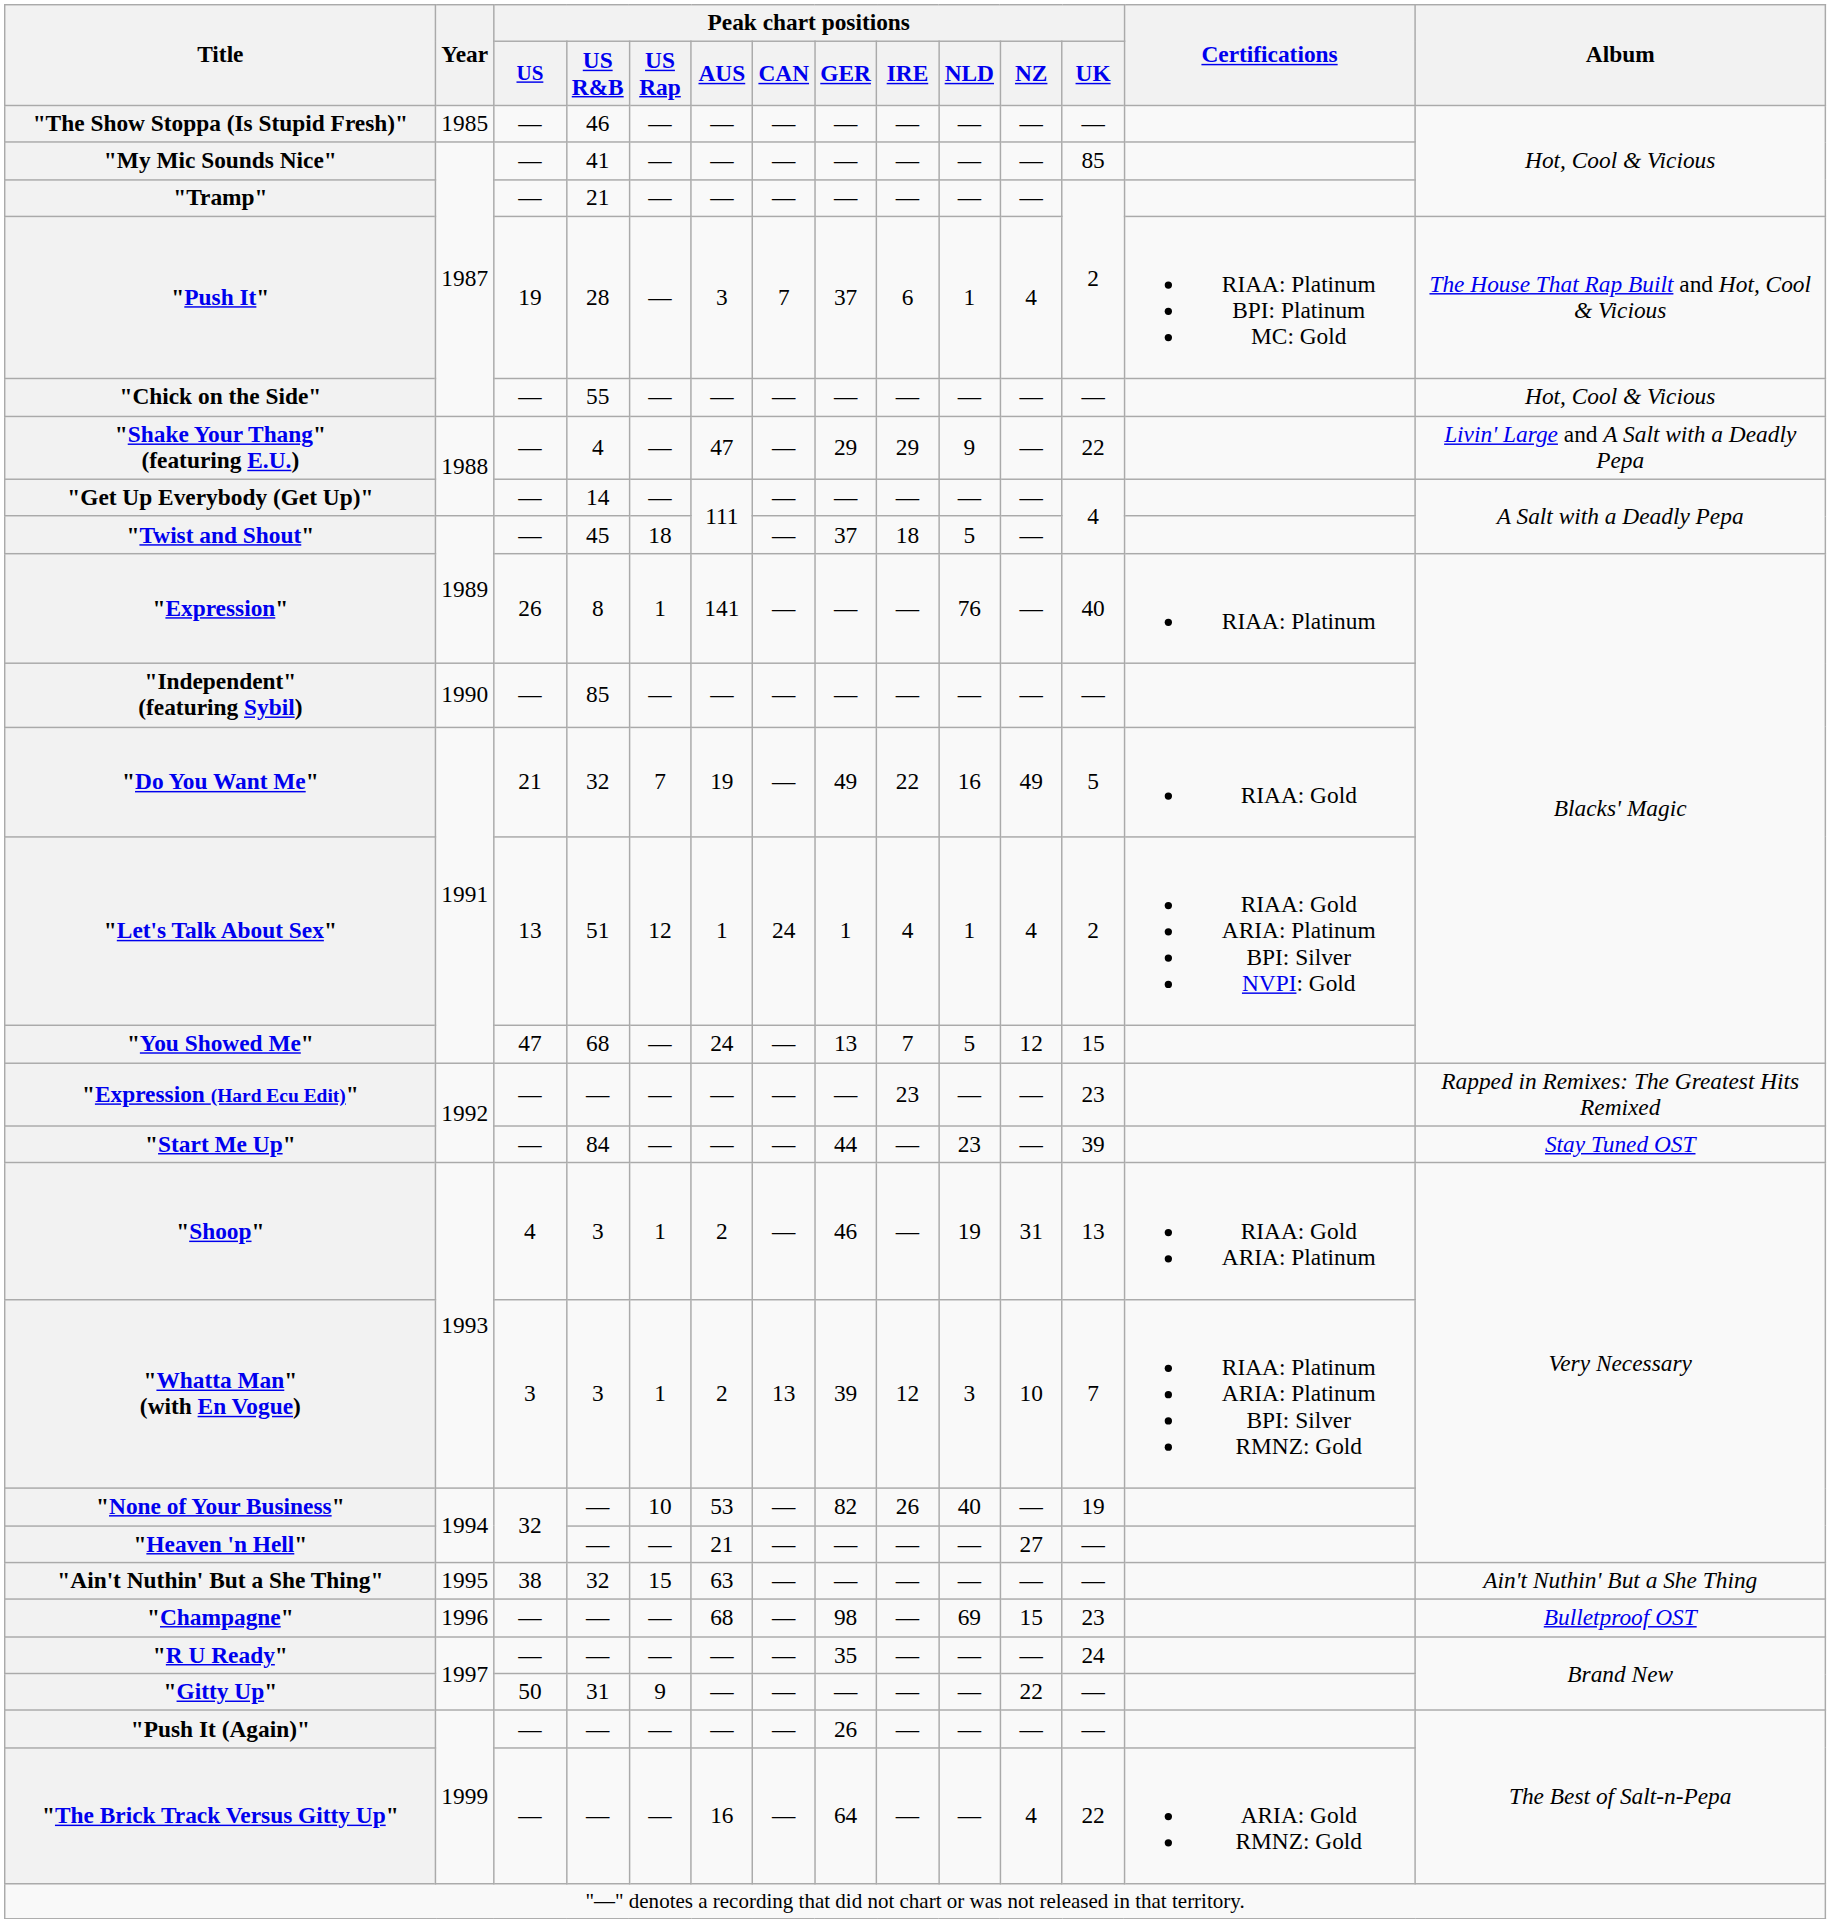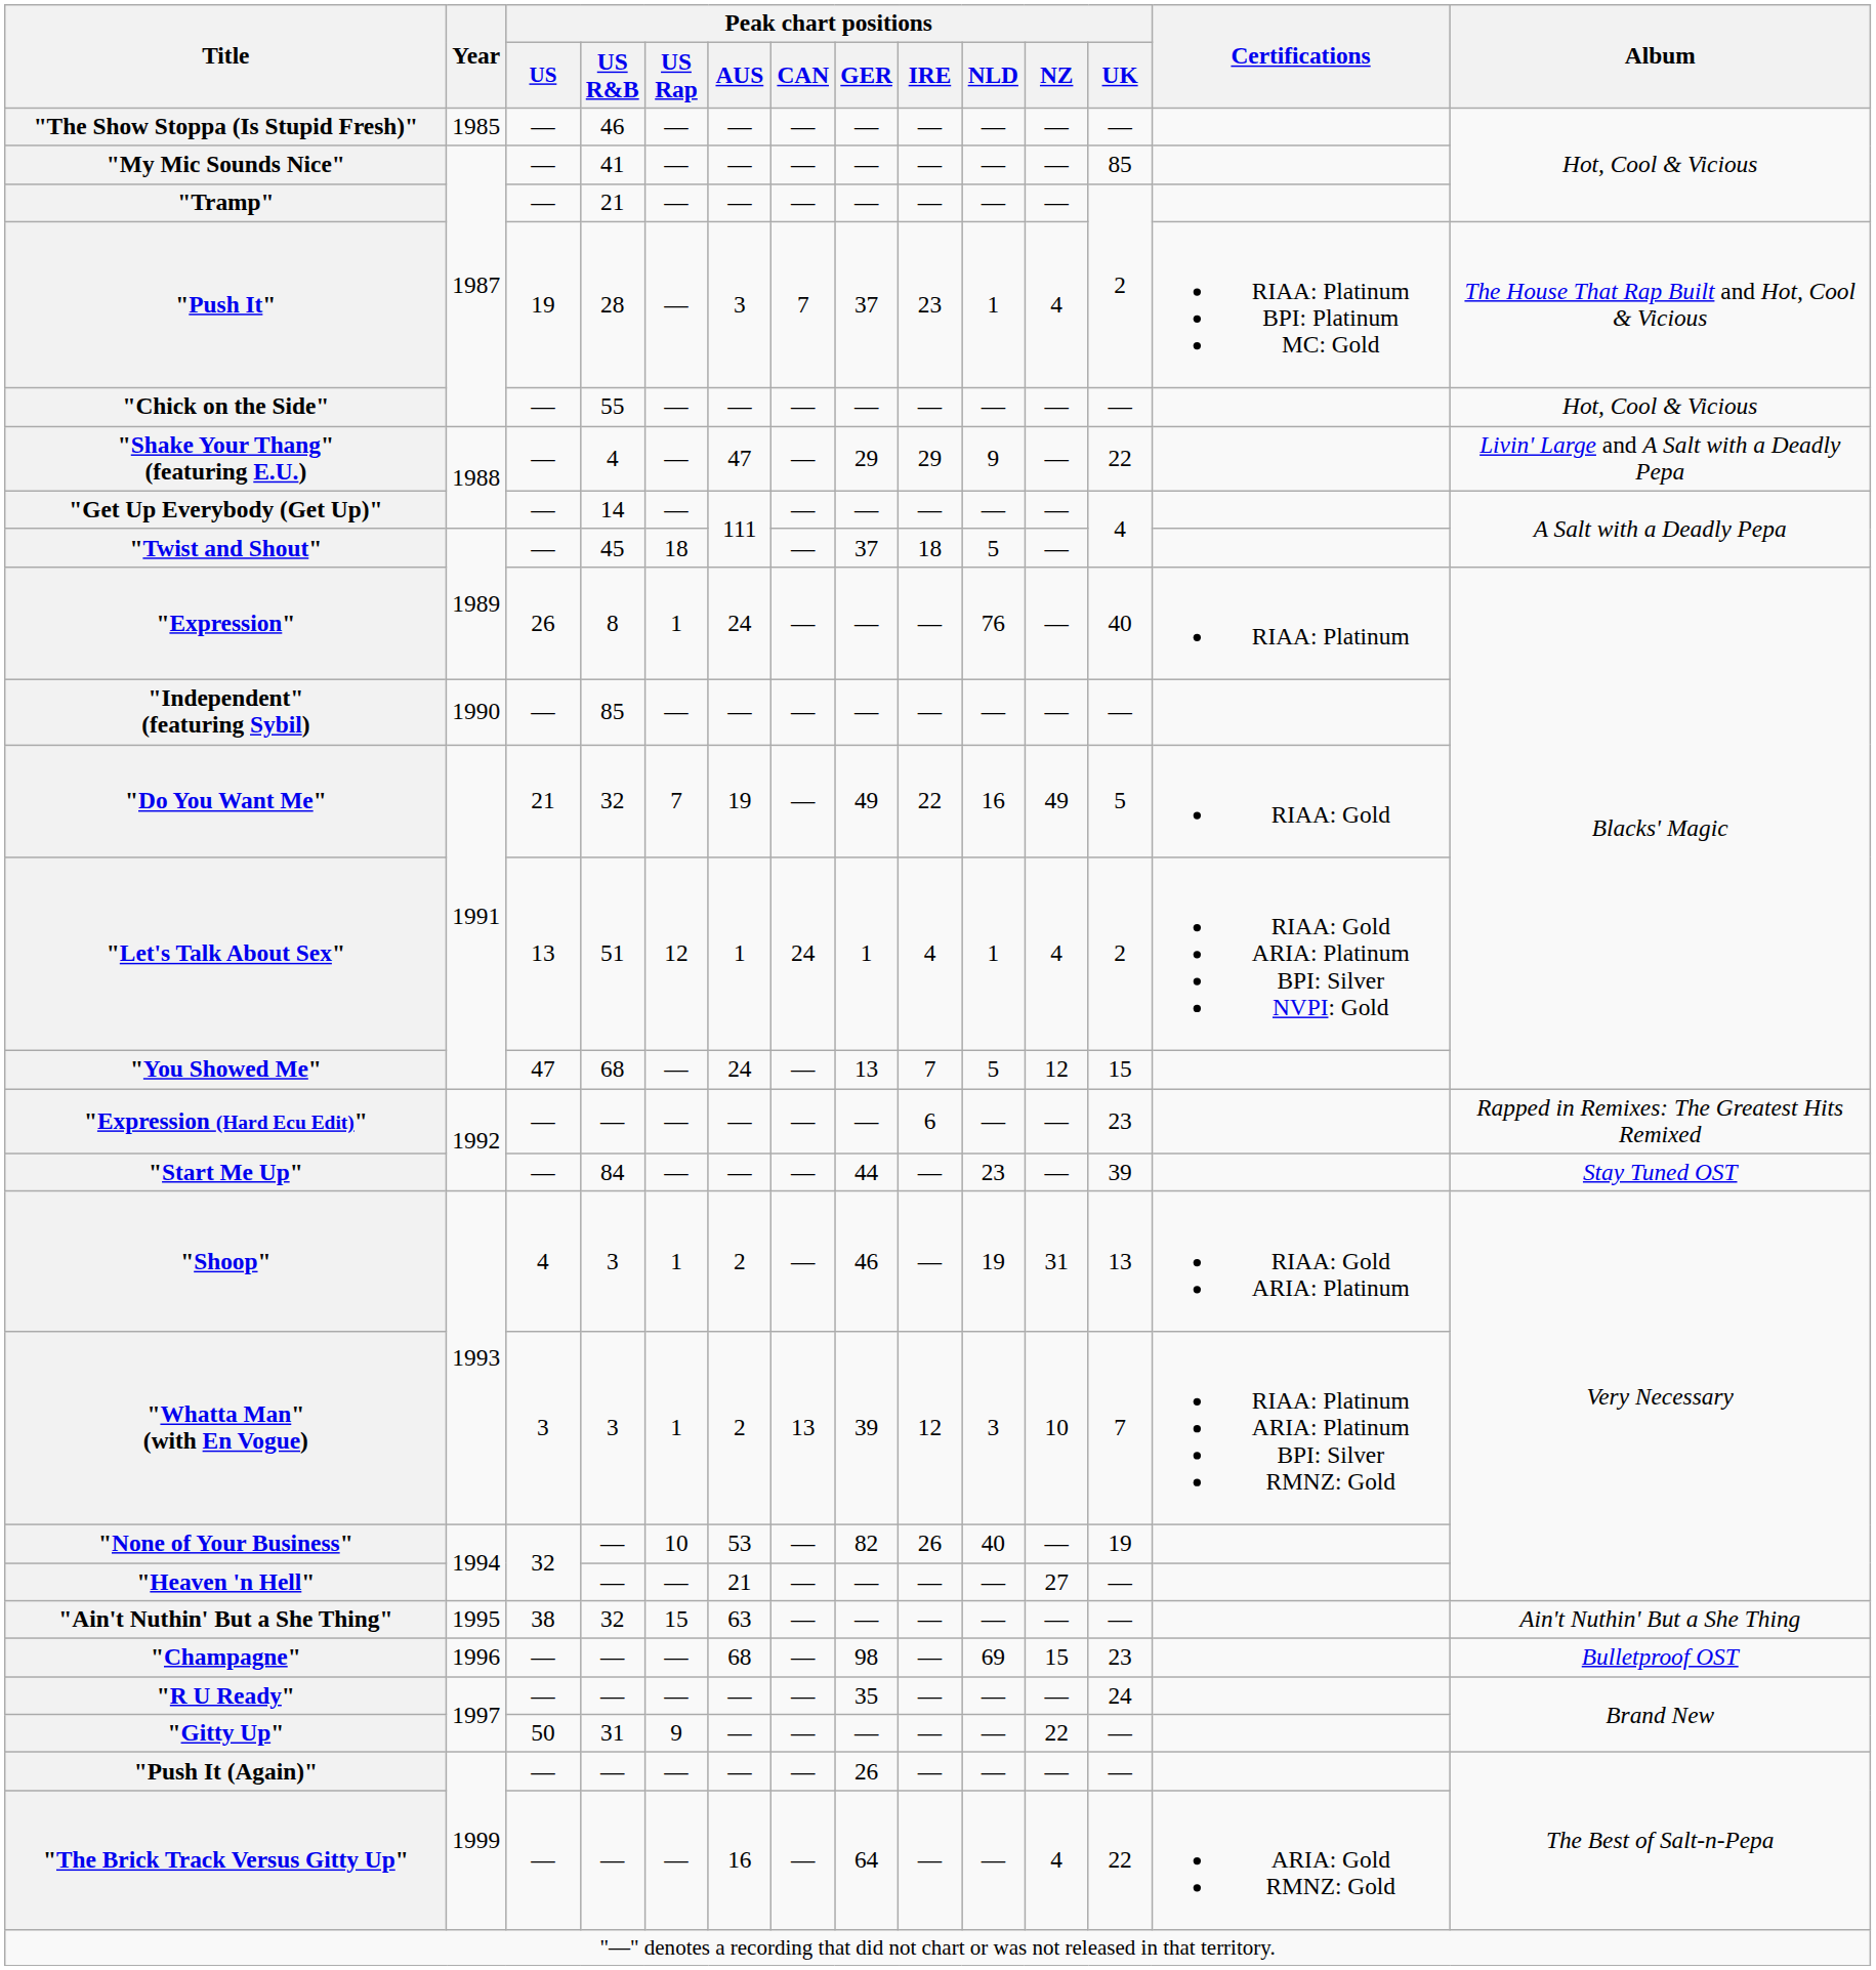 <table class="wikitable plainrowheaders" style="text-align:center;" border="1">
 <tr>
 <th scope="col" rowspan="2" style="width:18em;">Title</th>
 <th scope="col" rowspan="2">Year</th>
 <th scope="col" colspan="10">Peak chart positions</th>
 <th scope="col" rowspan="2" style="width:12em;"><a href='#'>Certifications</a></th>
 <th scope="col" rowspan="2">Album</th>
 </tr>
 <tr>
 <th scope="col" style="width:3em;font-size:90%;"><a href='#'>US</a><br></th>
 <th width="35"><a href='#'>US R&B</a><br></th>
 <th width="35"><a href='#'>US Rap</a><br></th>
 <th width="35"><a href='#'>AUS</a><br></th>
 <th width="35"><a href='#'>CAN</a><br></th>
 <th width="35"><a href='#'>GER</a><br></th>
 <th width="35"><a href='#'>IRE</a><br></th>
 <th width="35"><a href='#'>NLD</a><br></th>
 <th width="35"><a href='#'>NZ</a><br></th>
 <th width="35"><a href='#'>UK</a><br></th>
 </tr>
 <tr>
 <th scope="row">"The Show Stoppa (Is Stupid Fresh)"</th>
 <td>1985</td>
 <td>—</td>
 <td>46</td>
 <td>—</td>
 <td>—</td>
 <td>—</td>
 <td>—</td>
 <td>—</td>
 <td>—</td>
 <td>—</td>
 <td>—</td>
 <td></td>
 <td rowspan="3"><em>Hot, Cool & Vicious</em></td>
 </tr>
 <tr>
 <th scope="row">"My Mic Sounds Nice"</th>
 <td rowspan="4">1987</td>
 <td>—</td>
 <td>41</td>
 <td>—</td>
 <td>—</td>
 <td>—</td>
 <td>—</td>
 <td>—</td>
 <td>—</td>
 <td>—</td>
 <td>85</td>
 <td></td>
 </tr>
 <tr>
 <th scope="row">"Tramp"</th>
 <td>—</td>
 <td>21</td>
 <td>—</td>
 <td>—</td>
 <td>—</td>
 <td>—</td>
 <td>—</td>
 <td>—</td>
 <td>—</td>
 <td rowspan="2">2</td>
 <td></td>
 </tr>
 <tr>
 <th scope="row">"<a href='#'>Push It</a>"</th>
 <td>19</td>
 <td>28</td>
 <td>—</td>
 <td>3</td>
 <td>7</td>
 <td>37</td>
-<td>6</td>
+<td>23</td>
 <td>1</td>
 <td>4</td>
 <td><br><ul><li>RIAA: Platinum</li><li>BPI: Platinum</li><li>MC: Gold</li></ul></td>
 <td><em><a href='#'>The House That Rap Built</a></em> and <em>Hot, Cool & Vicious</em></td>
 </tr>
 <tr>
 <th scope="row">"Chick on the Side"</th>
 <td>—</td>
 <td>55</td>
 <td>—</td>
 <td>—</td>
 <td>—</td>
 <td>—</td>
 <td>—</td>
 <td>—</td>
 <td>—</td>
 <td>—</td>
 <td></td>
 <td><em>Hot, Cool & Vicious</em></td>
 </tr>
 <tr>
 <th scope="row">"<a href='#'>Shake Your Thang</a>"<br><span>(featuring <a href='#'>E.U.</a>)</span></th>
 <td rowspan="2">1988</td>
 <td>—</td>
 <td>4</td>
 <td>—</td>
 <td>47</td>
 <td>—</td>
 <td>29</td>
 <td>29</td>
 <td>9</td>
 <td>—</td>
 <td>22</td>
 <td></td>
 <td><em><a href='#'>Livin' Large</a></em> and <em>A Salt with a Deadly Pepa</em></td>
 </tr>
 <tr>
 <th scope="row">"Get Up Everybody (Get Up)"</th>
 <td>—</td>
 <td>14</td>
 <td>—</td>
 <td rowspan=2>111</td>
 <td>—</td>
 <td>—</td>
 <td>—</td>
 <td>—</td>
 <td>—</td>
 <td rowspan=2>4</td>
 <td></td>
 <td rowspan="2"><em>A Salt with a Deadly Pepa</em></td>
 </tr>
 <tr>
 <th scope="row">"<a href='#'>Twist and Shout</a>"</th>
 <td rowspan="2">1989</td>
 <td>—</td>
 <td>45</td>
 <td>18</td>
 <td>—</td>
 <td>37</td>
 <td>18</td>
 <td>5</td>
 <td>—</td>
 <td></td>
 </tr>
 <tr>
 <th scope="row">"<a href='#'>Expression</a>"</th>
 <td>26</td>
 <td>8</td>
 <td>1</td>
-<td>141</td>
+<td>24</td>
 <td>—</td>
 <td>—</td>
 <td>—</td>
 <td>76</td>
 <td>—</td>
 <td>40</td>
 <td><br><ul><li>RIAA: Platinum</li></ul></td>
 <td rowspan="5"><em>Blacks' Magic</em></td>
 </tr>
 <tr>
 <th scope="row">"Independent" <br><span>(featuring <a href='#'>Sybil</a>)</span></th>
 <td>1990</td>
 <td>—</td>
 <td>85</td>
 <td>—</td>
 <td>—</td>
 <td>—</td>
 <td>—</td>
 <td>—</td>
 <td>—</td>
 <td>—</td>
 <td>—</td>
 <td></td>
 </tr>
 <tr>
 <th scope="row">"<a href='#'>Do You Want Me</a>"</th>
 <td rowspan="3">1991</td>
 <td>21</td>
 <td>32</td>
 <td>7</td>
 <td>19</td>
 <td>—</td>
 <td>49</td>
 <td>22</td>
 <td>16</td>
 <td>49</td>
 <td>5</td>
 <td><br><ul><li>RIAA: Gold</li></ul></td>
 </tr>
 <tr>
 <th scope="row">"<a href='#'>Let's Talk About Sex</a>"</th>
 <td>13</td>
 <td>51</td>
 <td>12</td>
 <td>1</td>
 <td>24</td>
 <td>1</td>
 <td>4</td>
 <td>1</td>
 <td>4</td>
 <td>2</td>
 <td><br><ul><li>RIAA: Gold</li><li>ARIA: Platinum</li><li>BPI: Silver</li><li><a href='#'>NVPI</a>: Gold</li></ul></td>
 </tr>
 <tr>
 <th scope="row">"<a href='#'>You Showed Me</a>"</th>
 <td>47</td>
 <td>68</td>
 <td>—</td>
 <td>24</td>
 <td>—</td>
 <td>13</td>
 <td>7</td>
 <td>5</td>
 <td>12</td>
 <td>15</td>
 <td></td>
 </tr>
 <tr>
 <th scope="row">"<a href='#'>Expression <small>(Hard Ecu Edit)</small></a>"</th>
 <td rowspan="2">1992</td>
 <td>—</td>
 <td>—</td>
 <td>—</td>
 <td>—</td>
 <td>—</td>
 <td>—</td>
-<td>23</td>
+<td>6</td>
 <td>—</td>
 <td>—</td>
 <td>23</td>
 <td></td>
 <td><em>Rapped in Remixes: The Greatest Hits Remixed</em></td>
 </tr>
 <tr>
 <th scope="row">"<a href='#'>Start Me Up</a>"</th>
 <td>—</td>
 <td>84</td>
 <td>—</td>
 <td>—</td>
 <td>—</td>
 <td>44</td>
 <td>—</td>
 <td>23</td>
 <td>—</td>
 <td>39</td>
 <td></td>
 <td><em><a href='#'>Stay Tuned OST</a></em></td>
 </tr>
 <tr>
 <th scope="row">"<a href='#'>Shoop</a>"</th>
 <td rowspan="2">1993</td>
 <td>4</td>
 <td>3</td>
 <td>1</td>
 <td>2</td>
 <td>—</td>
 <td>46</td>
 <td>—</td>
 <td>19</td>
 <td>31</td>
 <td>13</td>
 <td><br><ul><li>RIAA: Gold</li><li>ARIA: Platinum</li></ul></td>
 <td rowspan="4"><em>Very Necessary</em></td>
 </tr>
 <tr>
 <th scope="row">"<a href='#'>Whatta Man</a>"<br><span>(with <a href='#'>En Vogue</a>)</span></th>
 <td>3</td>
 <td>3</td>
 <td>1</td>
 <td>2</td>
 <td>13</td>
 <td>39</td>
 <td>12</td>
 <td>3</td>
 <td>10</td>
 <td>7</td>
 <td><br><ul><li>RIAA: Platinum</li><li>ARIA: Platinum</li><li>BPI: Silver</li><li>RMNZ: Gold</li></ul></td>
 </tr>
 <tr>
 <th scope="row">"<a href='#'>None of Your Business</a>"</th>
 <td rowspan="2">1994</td>
 <td rowspan="2">32</td>
 <td>—</td>
 <td>10</td>
 <td>53</td>
 <td>—</td>
 <td>82</td>
 <td>26</td>
 <td>40</td>
 <td>—</td>
 <td>19</td>
 <td></td>
 </tr>
 <tr>
 <th scope="row">"<a href='#'>Heaven 'n Hell</a>"</th>
 <td>—</td>
 <td>—</td>
 <td>21</td>
 <td>—</td>
 <td>—</td>
 <td>—</td>
 <td>—</td>
 <td>27</td>
 <td>—</td>
 <td></td>
 </tr>
 <tr>
 <th scope="row">"Ain't Nuthin' But a She Thing"</th>
 <td>1995</td>
 <td>38</td>
 <td>32</td>
 <td>15</td>
 <td>63</td>
 <td>—</td>
 <td>—</td>
 <td>—</td>
 <td>—</td>
 <td>—</td>
 <td>—</td>
 <td></td>
 <td><em>Ain't Nuthin' But a She Thing</em></td>
 </tr>
 <tr>
 <th scope="row">"<a href='#'>Champagne</a>"</th>
 <td>1996</td>
 <td>—</td>
 <td>—</td>
 <td>—</td>
 <td>68</td>
 <td>—</td>
 <td>98</td>
 <td>—</td>
 <td>69</td>
 <td>15</td>
 <td>23</td>
 <td></td>
 <td><em><a href='#'>Bulletproof OST</a></em></td>
 </tr>
 <tr>
 <th scope="row">"<a href='#'>R U Ready</a>"</th>
 <td rowspan="2">1997</td>
 <td>—</td>
 <td>—</td>
 <td>—</td>
 <td>—</td>
 <td>—</td>
 <td>35</td>
 <td>—</td>
 <td>—</td>
 <td>—</td>
 <td>24</td>
 <td></td>
 <td rowspan="2"><em>Brand New</em></td>
 </tr>
 <tr>
 <th scope="row">"<a href='#'>Gitty Up</a>"</th>
 <td>50</td>
 <td>31</td>
 <td>9</td>
 <td>—</td>
 <td>—</td>
 <td>—</td>
 <td>—</td>
 <td>—</td>
 <td>22</td>
 <td>—</td>
 <td></td>
 </tr>
 <tr>
 <th scope="row">"Push It (Again)"</th>
 <td rowspan="2">1999</td>
 <td>—</td>
 <td>—</td>
 <td>—</td>
 <td>—</td>
 <td>—</td>
 <td>26</td>
 <td>—</td>
 <td>—</td>
 <td>—</td>
 <td>—</td>
 <td></td>
 <td rowspan="2"><em>The Best of Salt-n-Pepa</em></td>
 </tr>
 <tr>
 <th scope="row">"<a href='#'>The Brick Track Versus Gitty Up</a>"</th>
 <td>—</td>
 <td>—</td>
 <td>—</td>
 <td>16</td>
 <td>—</td>
 <td>64</td>
 <td>—</td>
 <td>—</td>
 <td>4</td>
 <td>22</td>
 <td><br><ul><li>ARIA: Gold</li><li>RMNZ: Gold</li></ul></td>
 </tr>
 <tr>
 <td align="center" colspan="18" style="font-size:90%">"—" denotes a recording that did not chart or was not released in that territory.</td>
 </tr>
 </table>
